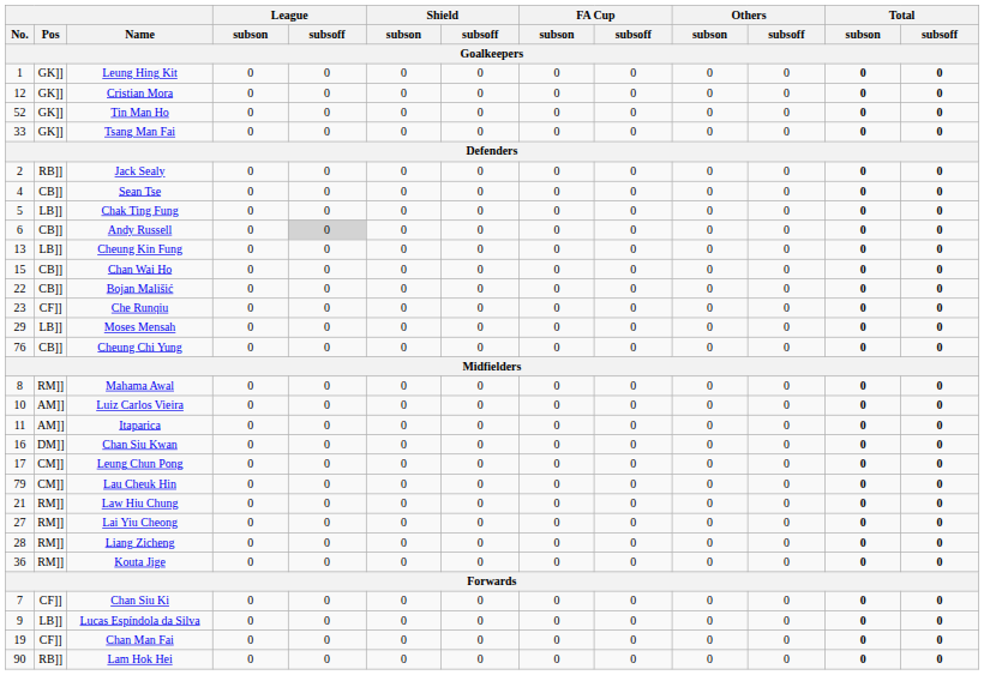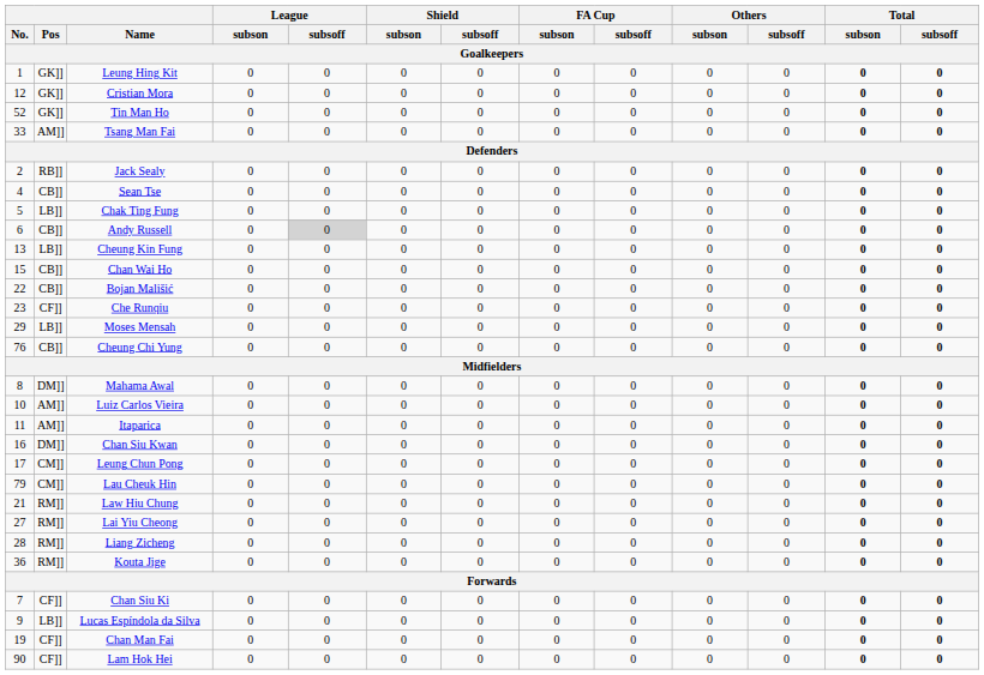 <table class="wikitable" style="font-size: 95%; text-align:center;">
 <tr>
 <th colspan=3></th>
 <th colspan=2>League</th>
 <th colspan=2>Shield</th>
 <th colspan=2>FA Cup</th>
 <th colspan=2>Others</th>
 <th colspan=2>Total</th>
 </tr>
 <tr>
 <th width="3%"><strong>No.</strong></th>
 <th width="3%"><strong>Pos</strong></th>
 <th width="15%"><strong>Name</strong></th>
 <th width=20>subson</th>
 <th width=20>subsoff</th>
 <th width=20>subson</th>
 <th width=20>subsoff</th>
 <th width=20>subson</th>
 <th width=20>subsoff</th>
 <th width=20>subson</th>
 <th width=20>subsoff</th>
 <th width=20>subson</th>
 <th width=20>subsoff</th>
 </tr>
 <tr>
 <th colspan=15>Goalkeepers</th>
 </tr>
 <tr>
 <td>1</td>
 <td [[>GK]]</td>
 <td><a href='#'>Leung Hing Kit</a></td>
 <td>0</td>
 <td>0</td>
 <td>0</td>
 <td>0</td>
 <td>0</td>
 <td>0</td>
 <td>0</td>
 <td>0</td>
 <td><strong>0</strong></td>
 <td><strong>0</strong></td>
 </tr>
 <tr>
 <td>12</td>
 <td [[>GK]]</td>
 <td><a href='#'>Cristian Mora</a></td>
 <td>0</td>
 <td>0</td>
 <td>0</td>
 <td>0</td>
 <td>0</td>
 <td>0</td>
 <td>0</td>
 <td>0</td>
 <td><strong>0</strong></td>
 <td><strong>0</strong></td>
 </tr>
 <tr>
 <td>52</td>
 <td [[>GK]]</td>
 <td><a href='#'>Tin Man Ho</a></td>
 <td>0</td>
 <td>0</td>
 <td>0</td>
 <td>0</td>
 <td>0</td>
 <td>0</td>
 <td>0</td>
 <td>0</td>
 <td><strong>0</strong></td>
 <td><strong>0</strong></td>
 </tr>
 <tr>
 <td>33</td>
-<td [[>GK]]</td>
+<td [[>AM]]</td>
 <td><a href='#'>Tsang Man Fai</a></td>
 <td>0</td>
 <td>0</td>
 <td>0</td>
 <td>0</td>
 <td>0</td>
 <td>0</td>
 <td>0</td>
 <td>0</td>
 <td><strong>0</strong></td>
 <td><strong>0</strong></td>
 </tr>
 <tr>
 <th colspan=15>Defenders</th>
 </tr>
 <tr>
 <td>2</td>
 <td [[>RB]]</td>
 <td><a href='#'>Jack Sealy</a></td>
 <td>0</td>
 <td>0</td>
 <td>0</td>
 <td>0</td>
 <td>0</td>
 <td>0</td>
 <td>0</td>
 <td>0</td>
 <td><strong>0</strong></td>
 <td><strong>0</strong></td>
 </tr>
 <tr>
 <td>4</td>
 <td [[>CB]]</td>
 <td><a href='#'>Sean Tse</a></td>
 <td>0</td>
 <td>0</td>
 <td>0</td>
 <td>0</td>
 <td>0</td>
 <td>0</td>
 <td>0</td>
 <td>0</td>
 <td><strong>0</strong></td>
 <td><strong>0</strong></td>
 </tr>
 <tr>
 <td>5</td>
 <td [[>LB]]</td>
 <td><a href='#'>Chak Ting Fung</a></td>
 <td>0</td>
 <td>0</td>
 <td>0</td>
 <td>0</td>
 <td>0</td>
 <td>0</td>
 <td>0</td>
 <td>0</td>
 <td><strong>0</strong></td>
 <td><strong>0</strong></td>
 </tr>
 <tr>
 <td>6</td>
 <td [[>CB]]</td>
 <td><a href='#'>Andy Russell</a></td>
 <td>0</td>
 <td style="background: lightgrey;">0</td>
 <td>0</td>
 <td>0</td>
 <td>0</td>
 <td>0</td>
 <td>0</td>
 <td>0</td>
 <td><strong>0</strong></td>
 <td><strong>0</strong></td>
 </tr>
 <tr>
 <td>13</td>
 <td [[>LB]]</td>
 <td><a href='#'>Cheung Kin Fung</a></td>
 <td>0</td>
 <td>0</td>
 <td>0</td>
 <td>0</td>
 <td>0</td>
 <td>0</td>
 <td>0</td>
 <td>0</td>
 <td><strong>0</strong></td>
 <td><strong>0</strong></td>
 </tr>
 <tr>
 <td>15</td>
 <td [[>CB]]</td>
 <td><a href='#'>Chan Wai Ho</a></td>
 <td>0</td>
 <td>0</td>
 <td>0</td>
 <td>0</td>
 <td>0</td>
 <td>0</td>
 <td>0</td>
 <td>0</td>
 <td><strong>0</strong></td>
 <td><strong>0</strong></td>
 </tr>
 <tr>
 <td>22</td>
 <td [[>CB]]</td>
 <td><a href='#'>Bojan Mališić</a></td>
 <td>0</td>
 <td>0</td>
 <td>0</td>
 <td>0</td>
 <td>0</td>
 <td>0</td>
 <td>0</td>
 <td>0</td>
 <td><strong>0</strong></td>
 <td><strong>0</strong></td>
 </tr>
 <tr>
 <td>23</td>
 <td [[>CF]]</td>
 <td><a href='#'>Che Runqiu</a></td>
 <td>0</td>
 <td>0</td>
 <td>0</td>
 <td>0</td>
 <td>0</td>
 <td>0</td>
 <td>0</td>
 <td>0</td>
 <td><strong>0</strong></td>
 <td><strong>0</strong></td>
 </tr>
 <tr>
 <td>29</td>
 <td [[>LB]]</td>
 <td><a href='#'>Moses Mensah</a></td>
 <td>0</td>
 <td>0</td>
 <td>0</td>
 <td>0</td>
 <td>0</td>
 <td>0</td>
 <td>0</td>
 <td>0</td>
 <td><strong>0</strong></td>
 <td><strong>0</strong></td>
 </tr>
 <tr>
 <td>76</td>
 <td [[>CB]]</td>
 <td><a href='#'>Cheung Chi Yung</a></td>
 <td>0</td>
 <td>0</td>
 <td>0</td>
 <td>0</td>
 <td>0</td>
 <td>0</td>
 <td>0</td>
 <td>0</td>
 <td><strong>0</strong></td>
 <td><strong>0</strong></td>
 </tr>
 <tr>
 <th colspan=15>Midfielders</th>
 </tr>
 <tr>
 <td>8</td>
-<td [[>RM]]</td>
+<td [[>DM]]</td>
 <td><a href='#'>Mahama Awal</a></td>
 <td>0</td>
 <td>0</td>
 <td>0</td>
 <td>0</td>
 <td>0</td>
 <td>0</td>
 <td>0</td>
 <td>0</td>
 <td><strong>0</strong></td>
 <td><strong>0</strong></td>
 </tr>
 <tr>
 <td>10</td>
 <td [[>AM]]</td>
 <td><a href='#'>Luiz Carlos Vieira</a></td>
 <td>0</td>
 <td>0</td>
 <td>0</td>
 <td>0</td>
 <td>0</td>
 <td>0</td>
 <td>0</td>
 <td>0</td>
 <td><strong>0</strong></td>
 <td><strong>0</strong></td>
 </tr>
 <tr>
 <td>11</td>
 <td [[>AM]]</td>
 <td><a href='#'>Itaparica</a></td>
 <td>0</td>
 <td>0</td>
 <td>0</td>
 <td>0</td>
 <td>0</td>
 <td>0</td>
 <td>0</td>
 <td>0</td>
 <td><strong>0</strong></td>
 <td><strong>0</strong></td>
 </tr>
 <tr>
 <td>16</td>
 <td [[>DM]]</td>
 <td><a href='#'>Chan Siu Kwan</a></td>
 <td>0</td>
 <td>0</td>
 <td>0</td>
 <td>0</td>
 <td>0</td>
 <td>0</td>
 <td>0</td>
 <td>0</td>
 <td><strong>0</strong></td>
 <td><strong>0</strong></td>
 </tr>
 <tr>
 <td>17</td>
 <td [[>CM]]</td>
 <td><a href='#'>Leung Chun Pong</a></td>
 <td>0</td>
 <td>0</td>
 <td>0</td>
 <td>0</td>
 <td>0</td>
 <td>0</td>
 <td>0</td>
 <td>0</td>
 <td><strong>0</strong></td>
 <td><strong>0</strong></td>
 </tr>
 <tr>
 <td>79</td>
 <td [[>CM]]</td>
 <td><a href='#'>Lau Cheuk Hin</a></td>
 <td>0</td>
 <td>0</td>
 <td>0</td>
 <td>0</td>
 <td>0</td>
 <td>0</td>
 <td>0</td>
 <td>0</td>
 <td><strong>0</strong></td>
 <td><strong>0</strong></td>
 </tr>
 <tr>
 <td>21</td>
 <td [[>RM]]</td>
 <td><a href='#'>Law Hiu Chung</a></td>
 <td>0</td>
 <td>0</td>
 <td>0</td>
 <td>0</td>
 <td>0</td>
 <td>0</td>
 <td>0</td>
 <td>0</td>
 <td><strong>0</strong></td>
 <td><strong>0</strong></td>
 </tr>
 <tr>
 <td>27</td>
 <td [[>RM]]</td>
 <td><a href='#'>Lai Yiu Cheong</a></td>
 <td>0</td>
 <td>0</td>
 <td>0</td>
 <td>0</td>
 <td>0</td>
 <td>0</td>
 <td>0</td>
 <td>0</td>
 <td><strong>0</strong></td>
 <td><strong>0</strong></td>
 </tr>
 <tr>
 <td>28</td>
 <td [[>RM]]</td>
 <td><a href='#'>Liang Zicheng</a></td>
 <td>0</td>
 <td>0</td>
 <td>0</td>
 <td>0</td>
 <td>0</td>
 <td>0</td>
 <td>0</td>
 <td>0</td>
 <td><strong>0</strong></td>
 <td><strong>0</strong></td>
 </tr>
 <tr>
 <td>36</td>
 <td [[>RM]]</td>
 <td><a href='#'>Kouta Jige</a></td>
 <td>0</td>
 <td>0</td>
 <td>0</td>
 <td>0</td>
 <td>0</td>
 <td>0</td>
 <td>0</td>
 <td>0</td>
 <td><strong>0</strong></td>
 <td><strong>0</strong></td>
 </tr>
 <tr>
 <th colspan=15>Forwards</th>
 </tr>
 <tr>
 <td>7</td>
 <td [[>CF]]</td>
 <td><a href='#'>Chan Siu Ki</a></td>
 <td>0</td>
 <td>0</td>
 <td>0</td>
 <td>0</td>
 <td>0</td>
 <td>0</td>
 <td>0</td>
 <td>0</td>
 <td><strong>0</strong></td>
 <td><strong>0</strong></td>
 </tr>
 <tr>
 <td>9</td>
 <td [[>LB]]</td>
 <td><a href='#'>Lucas Espíndola da Silva</a></td>
 <td>0</td>
 <td>0</td>
 <td>0</td>
 <td>0</td>
 <td>0</td>
 <td>0</td>
 <td>0</td>
 <td>0</td>
 <td><strong>0</strong></td>
 <td><strong>0</strong></td>
 </tr>
 <tr>
 <td>19</td>
 <td [[>CF]]</td>
 <td><a href='#'>Chan Man Fai</a></td>
 <td>0</td>
 <td>0</td>
 <td>0</td>
 <td>0</td>
 <td>0</td>
 <td>0</td>
 <td>0</td>
 <td>0</td>
 <td><strong>0</strong></td>
 <td><strong>0</strong></td>
 </tr>
 <tr>
 <td>90</td>
-<td [[>RB]]</td>
+<td [[>CF]]</td>
 <td><a href='#'>Lam Hok Hei</a></td>
 <td>0</td>
 <td>0</td>
 <td>0</td>
 <td>0</td>
 <td>0</td>
 <td>0</td>
 <td>0</td>
 <td>0</td>
 <td><strong>0</strong></td>
 <td><strong>0</strong></td>
 </tr>
 </table>
